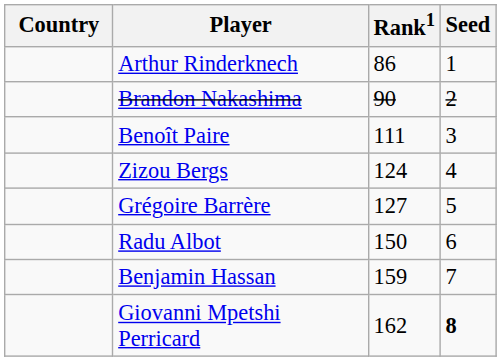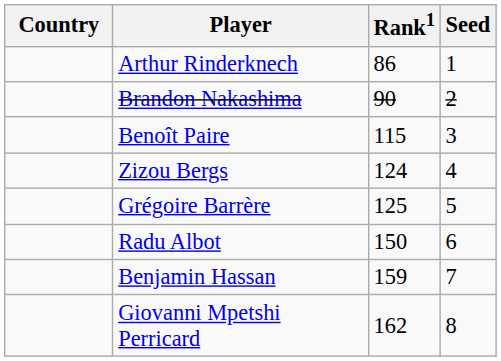 <table class="sortable wikitable">
 <tr>
 <th width="70">Country</th>
 <th width="175">Player</th>
 <th>Rank<sup>1</sup></th>
 <th>Seed</th>
 </tr>
 <tr>
 <td></td>
 <td><a href='#'>Arthur Rinderknech</a></td>
 <td>86</td>
 <td>1</td>
 </tr>
 <tr>
 <td><s></s></td>
 <td><s><a href='#'>Brandon Nakashima</a></s></td>
 <td><s>90</s></td>
 <td><s>2</s></td>
 </tr>
 <tr>
 <td></td>
 <td><a href='#'>Benoît Paire</a></td>
-<td>111</td>
+<td>115</td>
 <td>3</td>
 </tr>
 <tr>
 <td></td>
 <td><a href='#'>Zizou Bergs</a></td>
 <td>124</td>
 <td>4</td>
 </tr>
 <tr>
 <td></td>
 <td><a href='#'>Grégoire Barrère</a></td>
-<td>127</td>
+<td>125</td>
 <td>5</td>
 </tr>
 <tr>
 <td></td>
 <td><a href='#'>Radu Albot</a></td>
 <td>150</td>
 <td>6</td>
 </tr>
 <tr>
 <td></td>
 <td><a href='#'>Benjamin Hassan</a></td>
 <td>159</td>
 <td>7</td>
 </tr>
 <tr>
 <td></td>
 <td><a href='#'>Giovanni Mpetshi Perricard</a></td>
 <td>162</td>
-<td><strong>8</strong></td>
+<td>8</td>
 </tr>
 </table>
